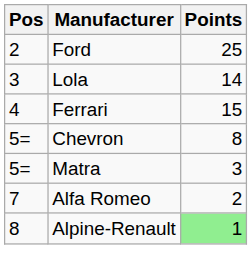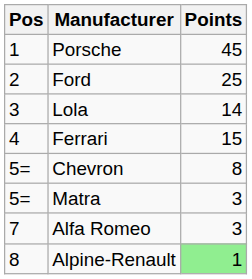 <table class="wikitable" style="font-size: 95%;">
 <tr>
 <th>Pos</th>
 <th>Manufacturer</th>
 <th>Points</th>
+</tr>
+<tr>
+<td>1</td>
+<td> Porsche</td>
+<td align=right>45</td>
 </tr>
 <tr>
 <td>2</td>
 <td> Ford</td>
 <td align=right>25</td>
 </tr>
 <tr>
 <td>3</td>
 <td> Lola</td>
 <td align=right>14</td>
 </tr>
 <tr>
 <td>4</td>
 <td> Ferrari</td>
 <td align=right>15</td>
 </tr>
 <tr>
 <td>5=</td>
 <td> Chevron</td>
 <td align=right>8</td>
 </tr>
 <tr>
 <td>5=</td>
 <td> Matra</td>
 <td align=right>3</td>
 </tr>
 <tr>
 <td>7</td>
 <td> Alfa Romeo</td>
-<td align=right>2</td>
+<td align=right>3</td>
 </tr>
 <tr>
 <td>8</td>
 <td> Alpine-Renault</td>
 <td align=right style="background: lightgreen;">1</td>
 </tr>
 </table>
